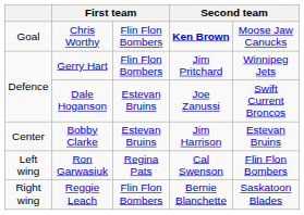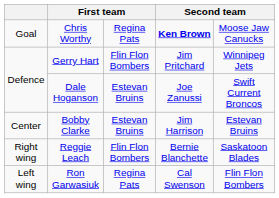 <table class="wikitable" style="text-align:center;" width="70%">
 <tr>
 <th></th>
 <th colspan="2">First team</th>
 <th colspan="2">Second team</th>
 </tr>
 <tr>
 <td>Goal</td>
 <td><a href='#'>Chris Worthy</a></td>
-<td><a href='#'>Flin Flon Bombers</a></td>
+<td><a href='#'>Regina Pats</a></td>
 <td><strong><a href='#'>Ken Brown</a></strong></td>
 <td><a href='#'>Moose Jaw Canucks</a></td>
 </tr>
 <tr>
 <td rowspan="2">Defence</td>
 <td><a href='#'>Gerry Hart</a></td>
 <td><a href='#'>Flin Flon Bombers</a></td>
 <td><a href='#'>Jim Pritchard</a></td>
 <td><a href='#'>Winnipeg Jets</a></td>
 </tr>
 <tr>
 <td><a href='#'>Dale Hoganson</a></td>
 <td><a href='#'>Estevan Bruins</a></td>
 <td><a href='#'>Joe Zanussi</a></td>
 <td><a href='#'>Swift Current Broncos</a></td>
 </tr>
 <tr>
 <td>Center</td>
 <td><a href='#'>Bobby Clarke</a></td>
 <td><a href='#'>Estevan Bruins</a></td>
 <td><a href='#'>Jim Harrison</a></td>
 <td><a href='#'>Estevan Bruins</a></td>
 </tr>
 <tr>
+<td>Right wing</td>
+<td><a href='#'>Reggie Leach</a></td>
+<td><a href='#'>Flin Flon Bombers</a></td>
+<td><a href='#'>Bernie Blanchette</a></td>
+<td><a href='#'>Saskatoon Blades</a></td>
+</tr>
+<tr>
 <td>Left wing</td>
 <td><a href='#'>Ron Garwasiuk</a></td>
 <td><a href='#'>Regina Pats</a></td>
 <td><a href='#'>Cal Swenson</a></td>
 <td><a href='#'>Flin Flon Bombers</a></td>
 </tr>
-<tr>
-<td>Right wing</td>
-<td><a href='#'>Reggie Leach</a></td>
-<td><a href='#'>Flin Flon Bombers</a></td>
-<td><a href='#'>Bernie Blanchette</a></td>
-<td><a href='#'>Saskatoon Blades</a></td>
-</tr>
 </table>
